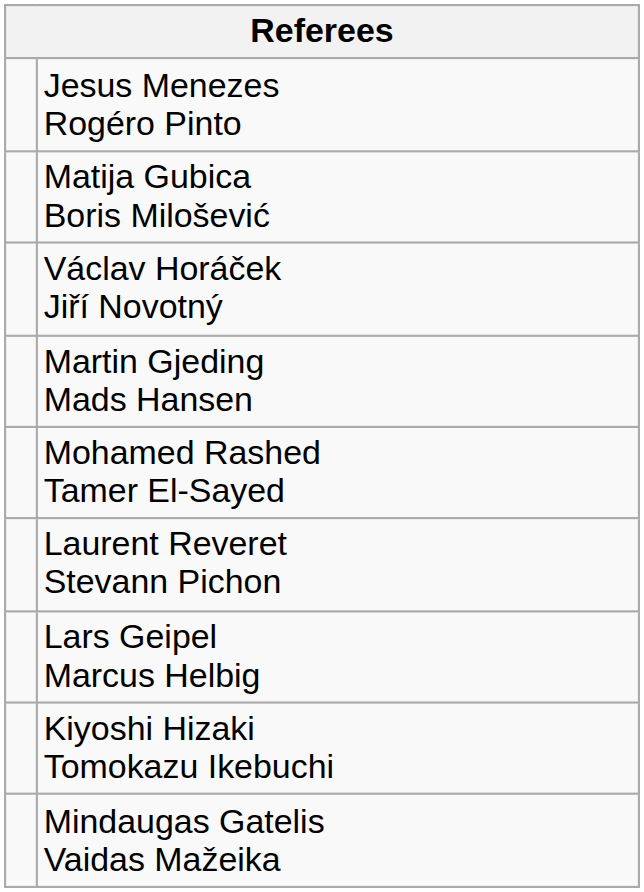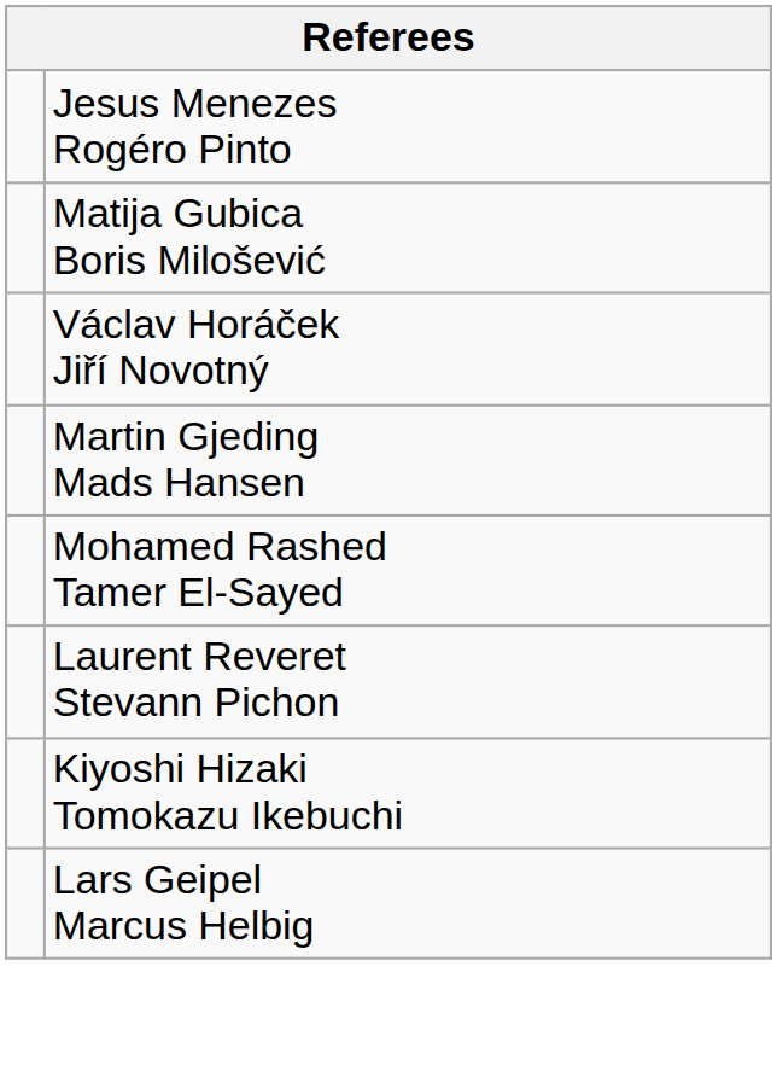 <table class="wikitable" style="width:300px;">
 <tr>
 <th colspan=2>Referees</th>
 </tr>
 <tr>
 <td align=left></td>
 <td>Jesus Menezes<br>Rogéro Pinto</td>
 </tr>
 <tr>
 <td align=left></td>
 <td>Matija Gubica<br>Boris Milošević</td>
 </tr>
 <tr>
 <td align=left></td>
 <td>Václav Horáček<br>Jiří Novotný</td>
 </tr>
 <tr>
 <td align=left></td>
 <td>Martin Gjeding<br>Mads Hansen</td>
 </tr>
 <tr>
 <td align=left></td>
 <td>Mohamed Rashed<br>Tamer El-Sayed</td>
 </tr>
 <tr>
 <td align=left></td>
 <td>Laurent Reveret<br>Stevann Pichon</td>
 </tr>
 <tr>
 <td align=left></td>
-<td>Lars Geipel<br>Marcus Helbig</td>
-</tr>
-<tr>
-<td align=left></td>
 <td>Kiyoshi Hizaki<br>Tomokazu Ikebuchi</td>
 </tr>
 <tr>
 <td align=left></td>
-<td>Mindaugas Gatelis<br>Vaidas Mažeika</td>
+<td>Lars Geipel<br>Marcus Helbig</td>
 </tr>
 </table>
